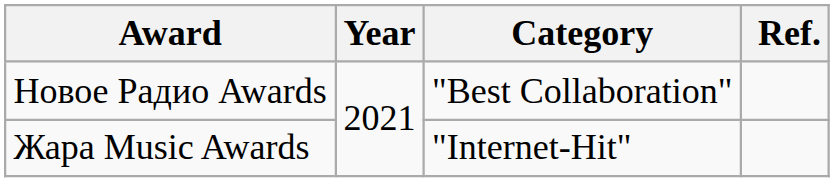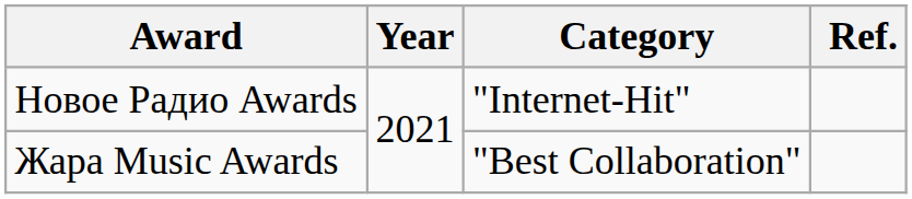 <table class="wikitable">
 <tr>
 <th>Award</th>
 <th>Year</th>
 <th>Category</th>
 <th class="unsortable"> Ref.</th>
 </tr>
 <tr>
 <td>Новое Радио Awards</td>
 <td rowspan="2">2021</td>
-<td>"Best Collaboration"</td>
+<td>"Internet-Hit"</td>
 <td align="center"></td>
 </tr>
 <tr>
 <td>Жара Music Awards</td>
-<td>"Internet-Hit"</td>
+<td>"Best Collaboration"</td>
 <td align="center"></td>
 </tr>
 </table>
